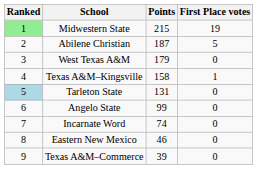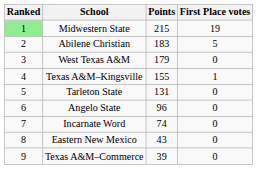 <table class="wikitable sortable" style="text-align: center;">
 <tr>
 <th>Ranked</th>
 <th>School</th>
 <th>Points</th>
 <th>First Place votes</th>
 </tr>
 <tr>
 <td style="background: lightgreen;">1</td>
 <td style=>Midwestern State</td>
 <td>215</td>
 <td>19</td>
 </tr>
 <tr>
 <td>2</td>
 <td style=>Abilene Christian</td>
-<td>187</td>
+<td>183</td>
 <td>5</td>
 </tr>
 <tr>
 <td>3</td>
 <td style=>West Texas A&M</td>
 <td>179</td>
 <td>0</td>
 </tr>
 <tr>
 <td>4</td>
 <td style=>Texas A&M–Kingsville</td>
-<td>158</td>
+<td>155</td>
 <td>1</td>
 </tr>
 <tr>
-<td style="background: lightblue;">5</td>
+<td>5</td>
 <td style=>Tarleton State</td>
 <td>131</td>
 <td>0</td>
 </tr>
 <tr>
 <td>6</td>
 <td style=>Angelo State</td>
-<td>99</td>
+<td>96</td>
 <td>0</td>
 </tr>
 <tr>
 <td>7</td>
 <td style=>Incarnate Word</td>
 <td>74</td>
 <td>0</td>
 </tr>
 <tr>
 <td>8</td>
 <td style=>Eastern New Mexico</td>
-<td>46</td>
+<td>43</td>
 <td>0</td>
 </tr>
 <tr>
 <td>9</td>
 <td style=>Texas A&M–Commerce</td>
 <td>39</td>
 <td>0</td>
 </tr>
 </table>
